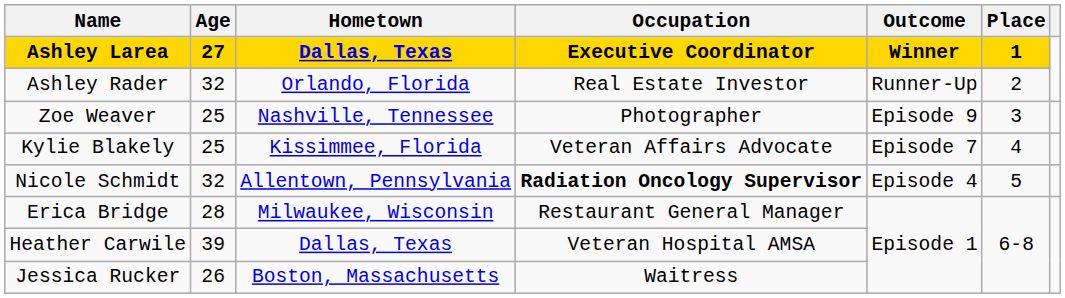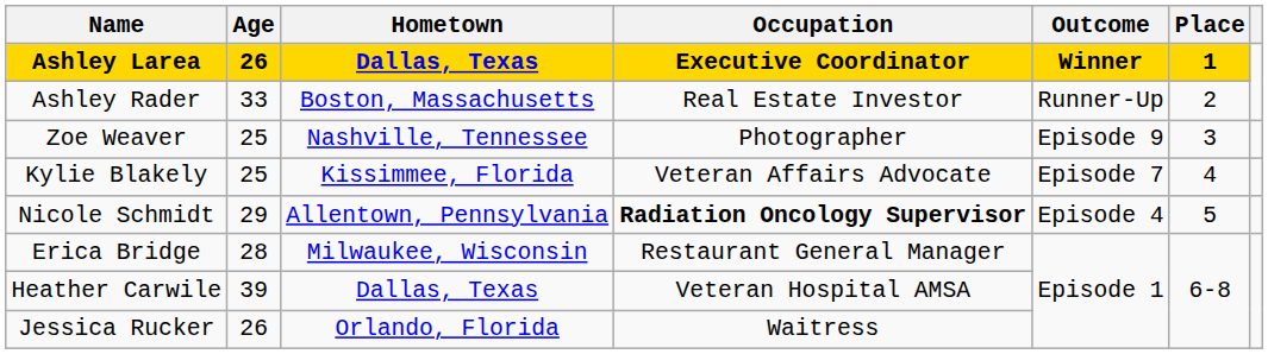 <table class="wikitable sortable" style="text-align:center; ">
 <tr>
 <th>Name</th>
 <th>Age</th>
 <th>Hometown</th>
 <th>Occupation</th>
 <th>Outcome</th>
 <th>Place</th>
 <th></th>
 </tr>
 <tr>
 <td bgcolor="gold"><strong>Ashley Larea</strong></td>
-<td bgcolor="gold"><strong>27</strong></td>
+<td bgcolor="gold"><strong>26</strong></td>
 <td bgcolor="gold"><strong><a href='#'>Dallas, Texas</a></strong></td>
 <td bgcolor="gold"><strong>Executive Coordinator</strong></td>
 <td bgcolor="gold"><strong>Winner</strong></td>
 <td bgcolor="gold"><strong>1</strong></td>
 <td rowspan="2"></td>
 </tr>
 <tr>
 <td>Ashley Rader</td>
-<td>32</td>
-<td><a href='#'>Orlando, Florida</a></td>
+<td>33</td>
+<td><a href='#'>Boston, Massachusetts</a></td>
 <td>Real Estate Investor</td>
 <td>Runner-Up</td>
 <td>2</td>
 </tr>
 <tr>
 <td>Zoe Weaver</td>
 <td>25</td>
 <td><a href='#'>Nashville, Tennessee</a></td>
 <td>Photographer</td>
 <td>Episode 9</td>
 <td>3</td>
 <td></td>
 </tr>
 <tr>
 <td>Kylie Blakely</td>
 <td>25</td>
 <td><a href='#'>Kissimmee, Florida</a></td>
 <td>Veteran Affairs Advocate</td>
 <td>Episode 7</td>
 <td>4</td>
 <td></td>
 </tr>
 <tr>
 <td>Nicole Schmidt</td>
-<td>32</td>
+<td>29</td>
 <td><a href='#'>Allentown, Pennsylvania</a></td>
 <td><strong>Radiation Oncology Supervisor</strong></td>
 <td>Episode 4</td>
 <td>5</td>
 <td></td>
 </tr>
 <tr>
 <td>Erica Bridge</td>
 <td>28</td>
 <td><a href='#'>Milwaukee, Wisconsin</a></td>
 <td>Restaurant General Manager</td>
 <td rowspan="3">Episode 1</td>
 <td rowspan="3">6-8</td>
 <td rowspan="3"></td>
 </tr>
 <tr>
 <td>Heather Carwile</td>
 <td>39</td>
 <td><a href='#'>Dallas, Texas</a></td>
 <td>Veteran Hospital AMSA</td>
 </tr>
 <tr>
 <td>Jessica Rucker</td>
 <td>26</td>
-<td><a href='#'>Boston, Massachusetts</a></td>
+<td><a href='#'>Orlando, Florida</a></td>
 <td>Waitress</td>
 </tr>
 </table>
